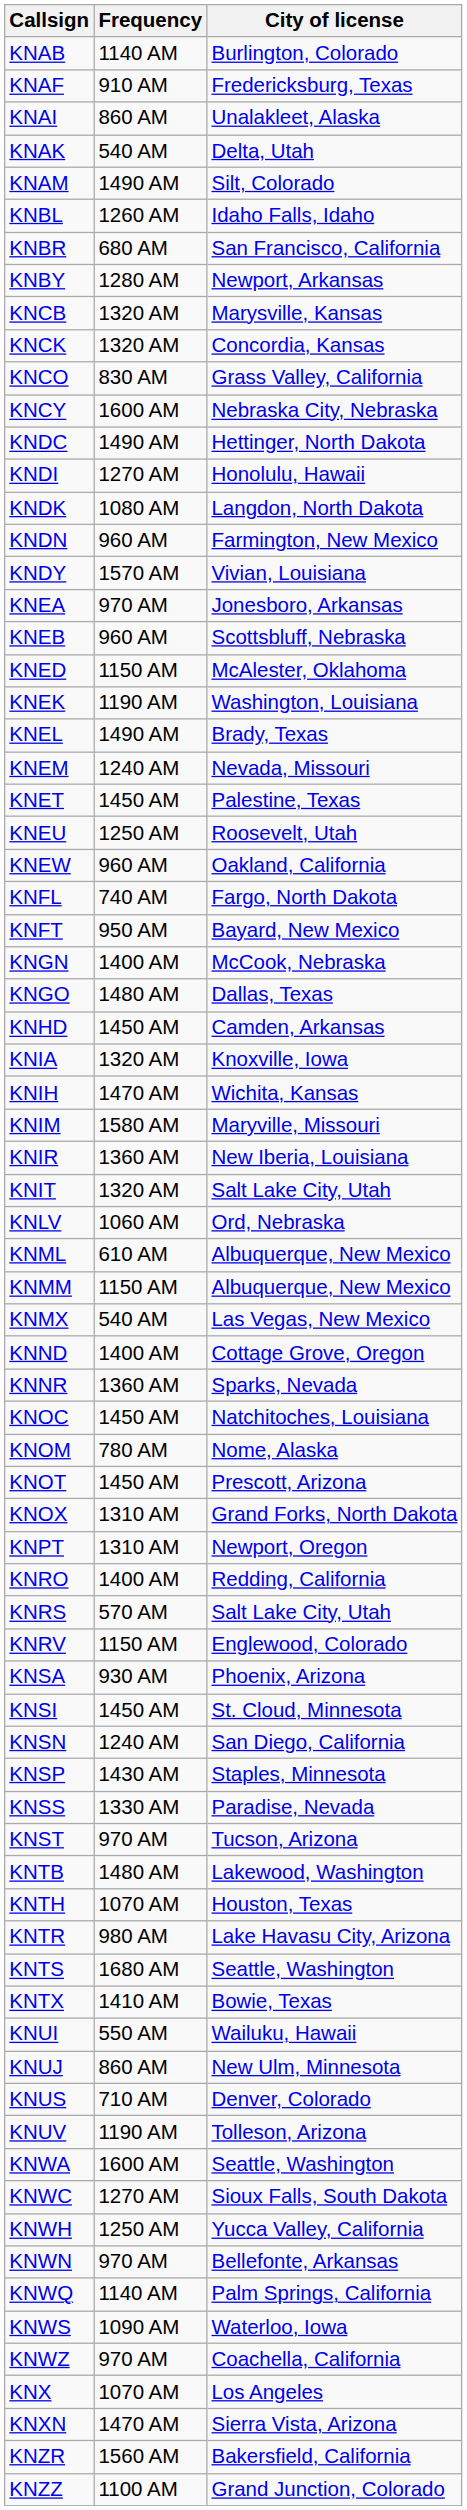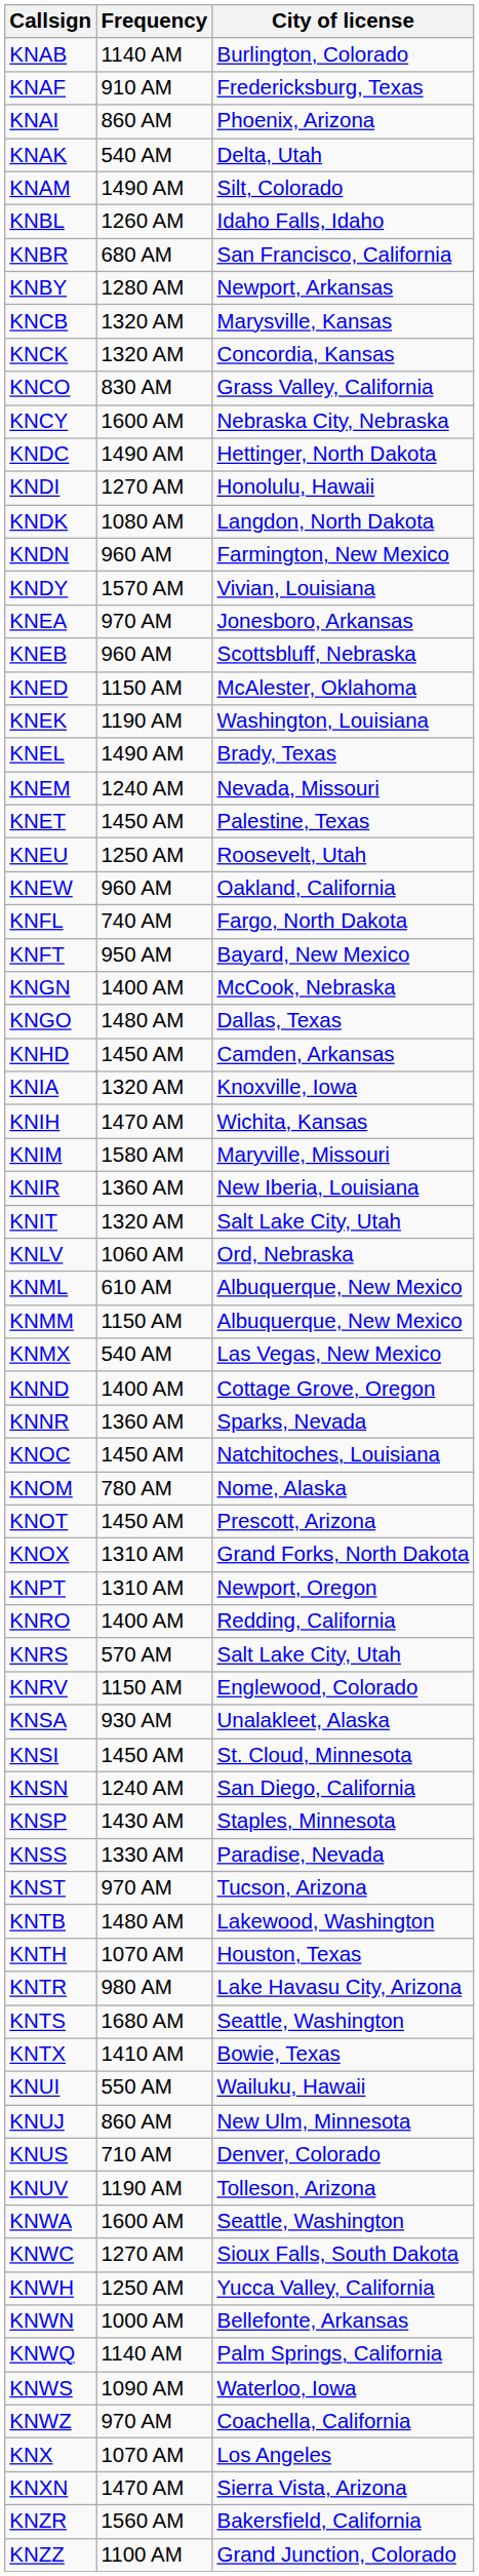 <table class="wikitable sortable">
 <tr>
 <th>Callsign</th>
 <th>Frequency</th>
 <th>City of license</th>
 </tr>
 <tr>
 <td><a href='#'>KNAB</a></td>
 <td>1140 AM</td>
 <td><a href='#'>Burlington, Colorado</a></td>
 </tr>
 <tr>
 <td><a href='#'>KNAF</a></td>
 <td>910 AM</td>
 <td><a href='#'>Fredericksburg, Texas</a></td>
 </tr>
 <tr>
 <td><a href='#'>KNAI</a></td>
 <td>860 AM</td>
-<td><a href='#'>Unalakleet, Alaska</a></td>
+<td><a href='#'>Phoenix, Arizona</a></td>
 </tr>
 <tr>
 <td><a href='#'>KNAK</a></td>
 <td>540 AM</td>
 <td><a href='#'>Delta, Utah</a></td>
 </tr>
 <tr>
 <td><a href='#'>KNAM</a></td>
 <td>1490 AM</td>
 <td><a href='#'>Silt, Colorado</a></td>
 </tr>
 <tr>
 <td><a href='#'>KNBL</a></td>
 <td>1260 AM</td>
 <td><a href='#'>Idaho Falls, Idaho</a></td>
 </tr>
 <tr>
 <td><a href='#'>KNBR</a></td>
 <td>680 AM</td>
 <td><a href='#'>San Francisco, California</a></td>
 </tr>
 <tr>
 <td><a href='#'>KNBY</a></td>
 <td>1280 AM</td>
 <td><a href='#'>Newport, Arkansas</a></td>
 </tr>
 <tr>
 <td><a href='#'>KNCB</a></td>
 <td>1320 AM</td>
 <td><a href='#'>Marysville, Kansas</a></td>
 </tr>
 <tr>
 <td><a href='#'>KNCK</a></td>
 <td>1320 AM</td>
 <td><a href='#'>Concordia, Kansas</a></td>
 </tr>
 <tr>
 <td><a href='#'>KNCO</a></td>
 <td>830 AM</td>
 <td><a href='#'>Grass Valley, California</a></td>
 </tr>
 <tr>
 <td><a href='#'>KNCY</a></td>
 <td>1600 AM</td>
 <td><a href='#'>Nebraska City, Nebraska</a></td>
 </tr>
 <tr>
 <td><a href='#'>KNDC</a></td>
 <td>1490 AM</td>
 <td><a href='#'>Hettinger, North Dakota</a></td>
 </tr>
 <tr>
 <td><a href='#'>KNDI</a></td>
 <td>1270 AM</td>
 <td><a href='#'>Honolulu, Hawaii</a></td>
 </tr>
 <tr>
 <td><a href='#'>KNDK</a></td>
 <td>1080 AM</td>
 <td><a href='#'>Langdon, North Dakota</a></td>
 </tr>
 <tr>
 <td><a href='#'>KNDN</a></td>
 <td>960 AM</td>
 <td><a href='#'>Farmington, New Mexico</a></td>
 </tr>
 <tr>
 <td><a href='#'>KNDY</a></td>
 <td>1570 AM</td>
 <td><a href='#'>Vivian, Louisiana</a></td>
 </tr>
 <tr>
 <td><a href='#'>KNEA</a></td>
 <td>970 AM</td>
 <td><a href='#'>Jonesboro, Arkansas</a></td>
 </tr>
 <tr>
 <td><a href='#'>KNEB</a></td>
 <td>960 AM</td>
 <td><a href='#'>Scottsbluff, Nebraska</a></td>
 </tr>
 <tr>
 <td><a href='#'>KNED</a></td>
 <td>1150 AM</td>
 <td><a href='#'>McAlester, Oklahoma</a></td>
 </tr>
 <tr>
 <td><a href='#'>KNEK</a></td>
 <td>1190 AM</td>
 <td><a href='#'>Washington, Louisiana</a></td>
 </tr>
 <tr>
 <td><a href='#'>KNEL</a></td>
 <td>1490 AM</td>
 <td><a href='#'>Brady, Texas</a></td>
 </tr>
 <tr>
 <td><a href='#'>KNEM</a></td>
 <td>1240 AM</td>
 <td><a href='#'>Nevada, Missouri</a></td>
 </tr>
 <tr>
 <td><a href='#'>KNET</a></td>
 <td>1450 AM</td>
 <td><a href='#'>Palestine, Texas</a></td>
 </tr>
 <tr>
 <td><a href='#'>KNEU</a></td>
 <td>1250 AM</td>
 <td><a href='#'>Roosevelt, Utah</a></td>
 </tr>
 <tr>
 <td><a href='#'>KNEW</a></td>
 <td>960 AM</td>
 <td><a href='#'>Oakland, California</a></td>
 </tr>
 <tr>
 <td><a href='#'>KNFL</a></td>
 <td>740 AM</td>
 <td><a href='#'>Fargo, North Dakota</a></td>
 </tr>
 <tr>
 <td><a href='#'>KNFT</a></td>
 <td>950 AM</td>
 <td><a href='#'>Bayard, New Mexico</a></td>
 </tr>
 <tr>
 <td><a href='#'>KNGN</a></td>
 <td>1400 AM</td>
 <td><a href='#'>McCook, Nebraska</a></td>
 </tr>
 <tr>
 <td><a href='#'>KNGO</a></td>
 <td>1480 AM</td>
 <td><a href='#'>Dallas, Texas</a></td>
 </tr>
 <tr>
 <td><a href='#'>KNHD</a></td>
 <td>1450 AM</td>
 <td><a href='#'>Camden, Arkansas</a></td>
 </tr>
 <tr>
 <td><a href='#'>KNIA</a></td>
 <td>1320 AM</td>
 <td><a href='#'>Knoxville, Iowa</a></td>
 </tr>
 <tr>
 <td><a href='#'>KNIH</a></td>
 <td>1470 AM</td>
 <td><a href='#'>Wichita, Kansas</a></td>
 </tr>
 <tr>
 <td><a href='#'>KNIM</a></td>
 <td>1580 AM</td>
 <td><a href='#'>Maryville, Missouri</a></td>
 </tr>
 <tr>
 <td><a href='#'>KNIR</a></td>
 <td>1360 AM</td>
 <td><a href='#'>New Iberia, Louisiana</a></td>
 </tr>
 <tr>
 <td><a href='#'>KNIT</a></td>
 <td>1320 AM</td>
 <td><a href='#'>Salt Lake City, Utah</a></td>
 </tr>
 <tr>
 <td><a href='#'>KNLV</a></td>
 <td>1060 AM</td>
 <td><a href='#'>Ord, Nebraska</a></td>
 </tr>
 <tr>
 <td><a href='#'>KNML</a></td>
 <td>610 AM</td>
 <td><a href='#'>Albuquerque, New Mexico</a></td>
 </tr>
 <tr>
 <td><a href='#'>KNMM</a></td>
 <td>1150 AM</td>
 <td><a href='#'>Albuquerque, New Mexico</a></td>
 </tr>
 <tr>
 <td><a href='#'>KNMX</a></td>
 <td>540 AM</td>
 <td><a href='#'>Las Vegas, New Mexico</a></td>
 </tr>
 <tr>
 <td><a href='#'>KNND</a></td>
 <td>1400 AM</td>
 <td><a href='#'>Cottage Grove, Oregon</a></td>
 </tr>
 <tr>
 <td><a href='#'>KNNR</a></td>
 <td>1360 AM</td>
 <td><a href='#'>Sparks, Nevada</a></td>
 </tr>
 <tr>
 <td><a href='#'>KNOC</a></td>
 <td>1450 AM</td>
 <td><a href='#'>Natchitoches, Louisiana</a></td>
 </tr>
 <tr>
 <td><a href='#'>KNOM</a></td>
 <td>780 AM</td>
 <td><a href='#'>Nome, Alaska</a></td>
 </tr>
 <tr>
 <td><a href='#'>KNOT</a></td>
 <td>1450 AM</td>
 <td><a href='#'>Prescott, Arizona</a></td>
 </tr>
 <tr>
 <td><a href='#'>KNOX</a></td>
 <td>1310 AM</td>
 <td><a href='#'>Grand Forks, North Dakota</a></td>
 </tr>
 <tr>
 <td><a href='#'>KNPT</a></td>
 <td>1310 AM</td>
 <td><a href='#'>Newport, Oregon</a></td>
 </tr>
 <tr>
 <td><a href='#'>KNRO</a></td>
 <td>1400 AM</td>
 <td><a href='#'>Redding, California</a></td>
 </tr>
 <tr>
 <td><a href='#'>KNRS</a></td>
 <td>570 AM</td>
 <td><a href='#'>Salt Lake City, Utah</a></td>
 </tr>
 <tr>
 <td><a href='#'>KNRV</a></td>
 <td>1150 AM</td>
 <td><a href='#'>Englewood, Colorado</a></td>
 </tr>
 <tr>
 <td><a href='#'>KNSA</a></td>
 <td>930 AM</td>
-<td><a href='#'>Phoenix, Arizona</a></td>
+<td><a href='#'>Unalakleet, Alaska</a></td>
 </tr>
 <tr>
 <td><a href='#'>KNSI</a></td>
 <td>1450 AM</td>
 <td><a href='#'>St. Cloud, Minnesota</a></td>
 </tr>
 <tr>
 <td><a href='#'>KNSN</a></td>
 <td>1240 AM</td>
 <td><a href='#'>San Diego, California</a></td>
 </tr>
 <tr>
 <td><a href='#'>KNSP</a></td>
 <td>1430 AM</td>
 <td><a href='#'>Staples, Minnesota</a></td>
 </tr>
 <tr>
 <td><a href='#'>KNSS</a></td>
 <td>1330 AM</td>
 <td><a href='#'>Paradise, Nevada</a></td>
 </tr>
 <tr>
 <td><a href='#'>KNST</a></td>
 <td>970 AM</td>
 <td><a href='#'>Tucson, Arizona</a></td>
 </tr>
 <tr>
 <td><a href='#'>KNTB</a></td>
 <td>1480 AM</td>
 <td><a href='#'>Lakewood, Washington</a></td>
 </tr>
 <tr>
 <td><a href='#'>KNTH</a></td>
 <td>1070 AM</td>
 <td><a href='#'>Houston, Texas</a></td>
 </tr>
 <tr>
 <td><a href='#'>KNTR</a></td>
 <td>980 AM</td>
 <td><a href='#'>Lake Havasu City, Arizona</a></td>
 </tr>
 <tr>
 <td><a href='#'>KNTS</a></td>
 <td>1680 AM</td>
 <td><a href='#'>Seattle, Washington</a></td>
 </tr>
 <tr>
 <td><a href='#'>KNTX</a></td>
 <td>1410 AM</td>
 <td><a href='#'>Bowie, Texas</a></td>
 </tr>
 <tr>
 <td><a href='#'>KNUI</a></td>
 <td>550 AM</td>
 <td><a href='#'>Wailuku, Hawaii</a></td>
 </tr>
 <tr>
 <td><a href='#'>KNUJ</a></td>
 <td>860 AM</td>
 <td><a href='#'>New Ulm, Minnesota</a></td>
 </tr>
 <tr>
 <td><a href='#'>KNUS</a></td>
 <td>710 AM</td>
 <td><a href='#'>Denver, Colorado</a></td>
 </tr>
 <tr>
 <td><a href='#'>KNUV</a></td>
 <td>1190 AM</td>
 <td><a href='#'>Tolleson, Arizona</a></td>
 </tr>
 <tr>
 <td><a href='#'>KNWA</a></td>
 <td>1600 AM</td>
 <td><a href='#'>Seattle, Washington</a></td>
 </tr>
 <tr>
 <td><a href='#'>KNWC</a></td>
 <td>1270 AM</td>
 <td><a href='#'>Sioux Falls, South Dakota</a></td>
 </tr>
 <tr>
 <td><a href='#'>KNWH</a></td>
 <td>1250 AM</td>
 <td><a href='#'>Yucca Valley, California</a></td>
 </tr>
 <tr>
 <td><a href='#'>KNWN</a></td>
-<td>970 AM</td>
+<td>1000 AM</td>
 <td><a href='#'>Bellefonte, Arkansas</a></td>
 </tr>
 <tr>
 <td><a href='#'>KNWQ</a></td>
 <td>1140 AM</td>
 <td><a href='#'>Palm Springs, California</a></td>
 </tr>
 <tr>
 <td><a href='#'>KNWS</a></td>
 <td>1090 AM</td>
 <td><a href='#'>Waterloo, Iowa</a></td>
 </tr>
 <tr>
 <td><a href='#'>KNWZ</a></td>
 <td>970 AM</td>
 <td><a href='#'>Coachella, California</a></td>
 </tr>
 <tr>
 <td><a href='#'>KNX</a></td>
 <td>1070 AM</td>
 <td><a href='#'>Los Angeles</a></td>
 </tr>
 <tr>
 <td><a href='#'>KNXN</a></td>
 <td>1470 AM</td>
 <td><a href='#'>Sierra Vista, Arizona</a></td>
 </tr>
 <tr>
 <td><a href='#'>KNZR</a></td>
 <td>1560 AM</td>
 <td><a href='#'>Bakersfield, California</a></td>
 </tr>
 <tr>
 <td><a href='#'>KNZZ</a></td>
 <td>1100 AM</td>
 <td><a href='#'>Grand Junction, Colorado</a></td>
 </tr>
 </table>
